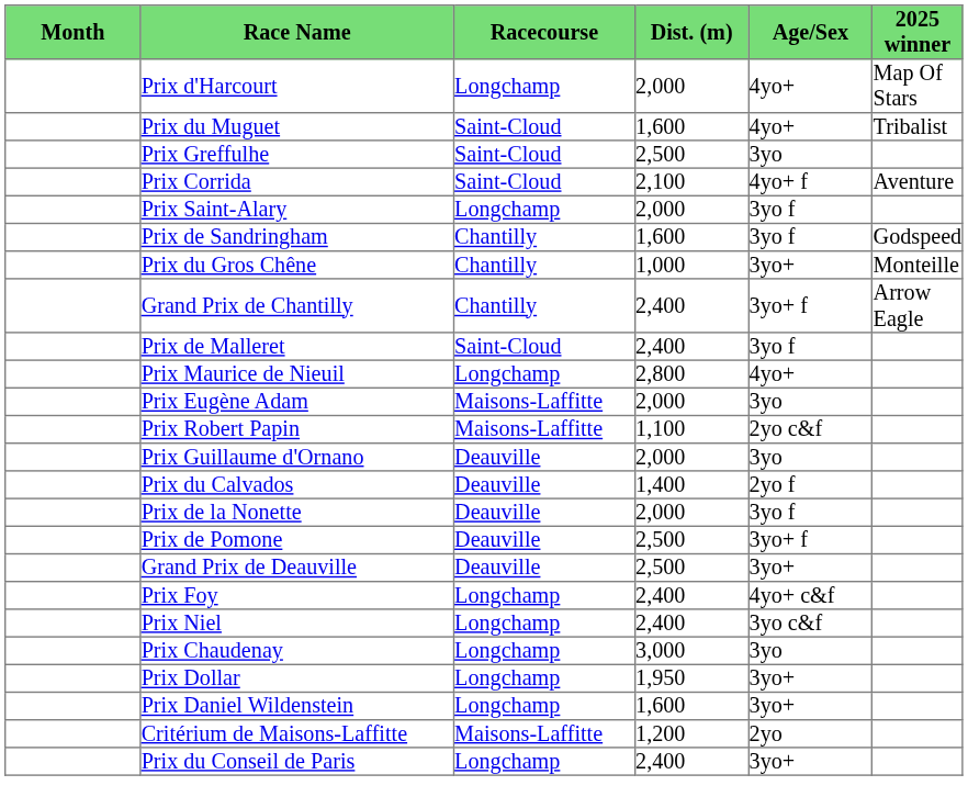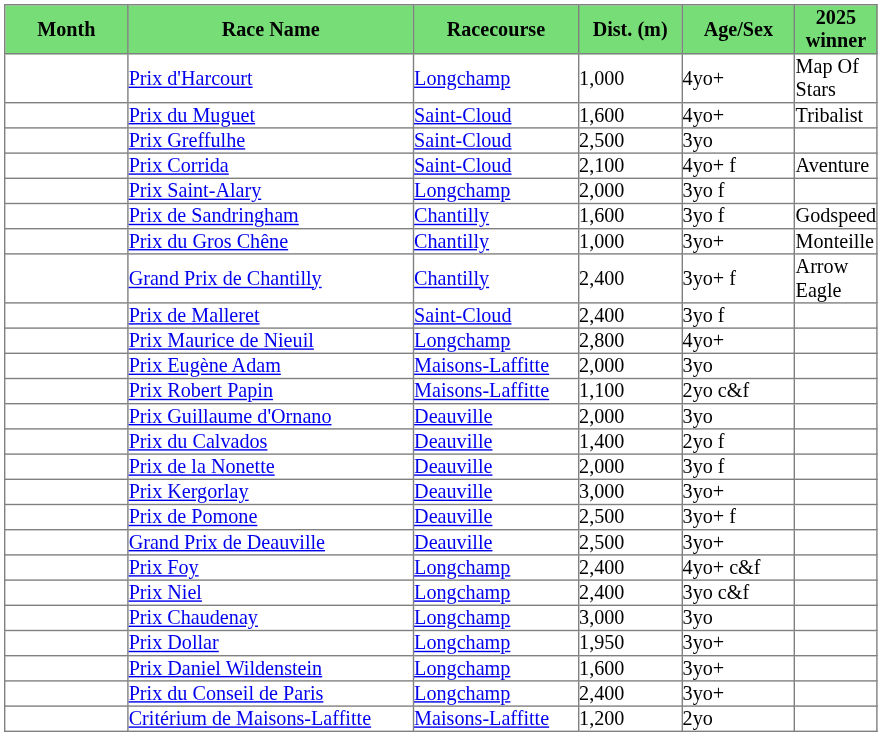 <table class = "sortable" | border="1" cellpadding="0" style="border-collapse: collapse; font-size:90%">
 <tr bgcolor="#77dd77" align="center">
 <th>Month</th>
 <th>Race Name</th>
 <th>Racecourse</th>
 <th>Dist. (m)</th>
 <th>Age/Sex</th>
 <th>2025 winner</th>
 </tr>
 <tr>
 <td width=95px></td>
 <td width=225px><a href='#'>Prix d'Harcourt</a></td>
 <td width=125px><a href='#'>Longchamp</a></td>
-<td width=80px>2,000</td>
+<td width=80px>1,000</td>
 <td width=85px>4yo+</td>
 <td>Map Of Stars</td>
 </tr>
 <tr>
 <td></td>
 <td><a href='#'>Prix du Muguet</a></td>
 <td><a href='#'>Saint-Cloud</a></td>
 <td>1,600</td>
 <td>4yo+</td>
 <td>Tribalist</td>
 </tr>
 <tr>
 <td></td>
 <td><a href='#'>Prix Greffulhe</a></td>
 <td><a href='#'>Saint-Cloud</a></td>
 <td>2,500</td>
 <td>3yo</td>
 <td></td>
 </tr>
 <tr>
 <td></td>
 <td><a href='#'>Prix Corrida</a></td>
 <td><a href='#'>Saint-Cloud</a></td>
 <td>2,100</td>
 <td>4yo+ f</td>
 <td>Aventure</td>
 </tr>
 <tr>
 <td></td>
 <td><a href='#'>Prix Saint-Alary</a></td>
 <td><a href='#'>Longchamp</a></td>
 <td>2,000</td>
 <td>3yo f</td>
 <td></td>
 </tr>
 <tr>
 <td></td>
 <td><a href='#'>Prix de Sandringham</a></td>
 <td><a href='#'>Chantilly</a></td>
 <td>1,600</td>
 <td>3yo f</td>
 <td>Godspeed</td>
 </tr>
 <tr>
 <td></td>
 <td><a href='#'>Prix du Gros Chêne</a></td>
 <td><a href='#'>Chantilly</a></td>
 <td>1,000</td>
 <td>3yo+</td>
 <td>Monteille</td>
 </tr>
 <tr>
 <td></td>
 <td><a href='#'>Grand Prix de Chantilly</a></td>
 <td><a href='#'>Chantilly</a></td>
 <td>2,400</td>
 <td>3yo+ f</td>
 <td>Arrow Eagle</td>
 </tr>
 <tr>
 <td></td>
 <td><a href='#'>Prix de Malleret</a></td>
 <td><a href='#'>Saint-Cloud</a></td>
 <td>2,400</td>
 <td>3yo f</td>
 <td></td>
 </tr>
 <tr>
 <td></td>
 <td><a href='#'>Prix Maurice de Nieuil</a></td>
 <td><a href='#'>Longchamp</a></td>
 <td>2,800</td>
 <td>4yo+</td>
 <td></td>
 </tr>
 <tr>
 <td></td>
 <td><a href='#'>Prix Eugène Adam</a></td>
 <td><a href='#'>Maisons-Laffitte</a></td>
 <td>2,000</td>
 <td>3yo</td>
 <td></td>
 </tr>
 <tr>
 <td></td>
 <td><a href='#'>Prix Robert Papin</a></td>
 <td><a href='#'>Maisons-Laffitte</a></td>
 <td>1,100</td>
 <td>2yo c&f</td>
 <td></td>
 </tr>
 <tr>
 <td></td>
 <td><a href='#'>Prix Guillaume d'Ornano</a></td>
 <td><a href='#'>Deauville</a></td>
 <td>2,000</td>
 <td>3yo</td>
 <td></td>
 </tr>
 <tr>
 <td></td>
 <td><a href='#'>Prix du Calvados</a></td>
 <td><a href='#'>Deauville</a></td>
 <td>1,400</td>
 <td>2yo f</td>
 <td></td>
 </tr>
 <tr>
 <td></td>
 <td><a href='#'>Prix de la Nonette</a></td>
 <td><a href='#'>Deauville</a></td>
 <td>2,000</td>
 <td>3yo f</td>
 <td></td>
 </tr>
 <tr>
 <td></td>
+<td><a href='#'>Prix Kergorlay</a></td>
+<td><a href='#'>Deauville</a></td>
+<td>3,000</td>
+<td>3yo+</td>
+<td></td>
+</tr>
+<tr>
+<td></td>
 <td><a href='#'>Prix de Pomone</a></td>
 <td><a href='#'>Deauville</a></td>
 <td>2,500</td>
 <td>3yo+ f</td>
 <td></td>
 </tr>
 <tr>
 <td></td>
 <td><a href='#'>Grand Prix de Deauville</a></td>
 <td><a href='#'>Deauville</a></td>
 <td>2,500</td>
 <td>3yo+</td>
 <td></td>
 </tr>
 <tr>
 <td></td>
 <td><a href='#'>Prix Foy</a></td>
 <td><a href='#'>Longchamp</a></td>
 <td>2,400</td>
 <td>4yo+ c&f</td>
 <td></td>
 </tr>
 <tr>
 <td></td>
 <td><a href='#'>Prix Niel</a></td>
 <td><a href='#'>Longchamp</a></td>
 <td>2,400</td>
 <td>3yo c&f</td>
 <td></td>
 </tr>
 <tr>
 <td></td>
 <td><a href='#'>Prix Chaudenay</a></td>
 <td><a href='#'>Longchamp</a></td>
 <td>3,000</td>
 <td>3yo</td>
 <td></td>
 </tr>
 <tr>
 <td></td>
 <td><a href='#'>Prix Dollar</a></td>
 <td><a href='#'>Longchamp</a></td>
 <td>1,950</td>
 <td>3yo+</td>
 <td></td>
 </tr>
 <tr>
 <td></td>
 <td><a href='#'>Prix Daniel Wildenstein</a></td>
 <td><a href='#'>Longchamp</a></td>
 <td>1,600</td>
 <td>3yo+</td>
 <td></td>
 </tr>
 <tr>
 <td></td>
+<td><a href='#'>Prix du Conseil de Paris</a></td>
+<td><a href='#'>Longchamp</a></td>
+<td>2,400</td>
+<td>3yo+</td>
+<td></td>
+</tr>
+<tr>
+<td></td>
 <td><a href='#'>Critérium de Maisons-Laffitte</a></td>
 <td><a href='#'>Maisons-Laffitte</a></td>
 <td>1,200</td>
 <td>2yo</td>
 <td></td>
 </tr>
-<tr>
-<td></td>
-<td><a href='#'>Prix du Conseil de Paris</a></td>
-<td><a href='#'>Longchamp</a></td>
-<td>2,400</td>
-<td>3yo+</td>
-<td></td>
-</tr>
 </table>
